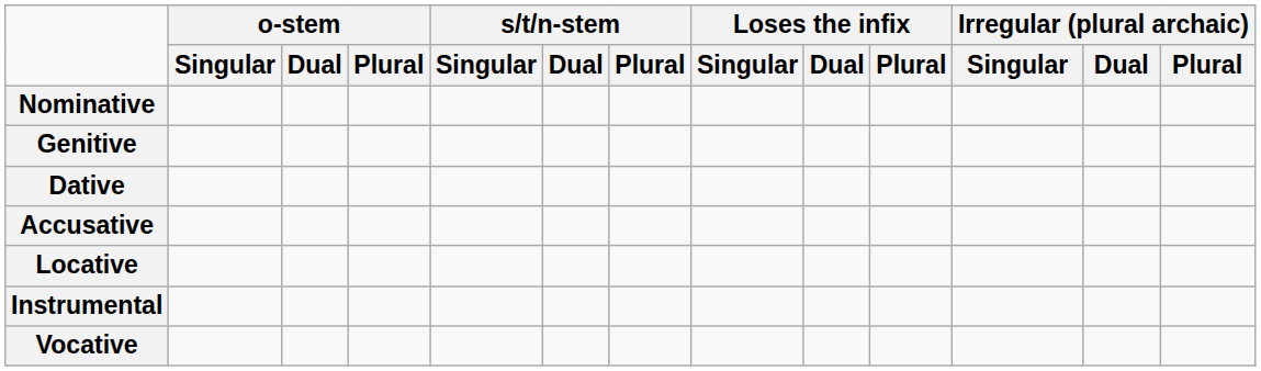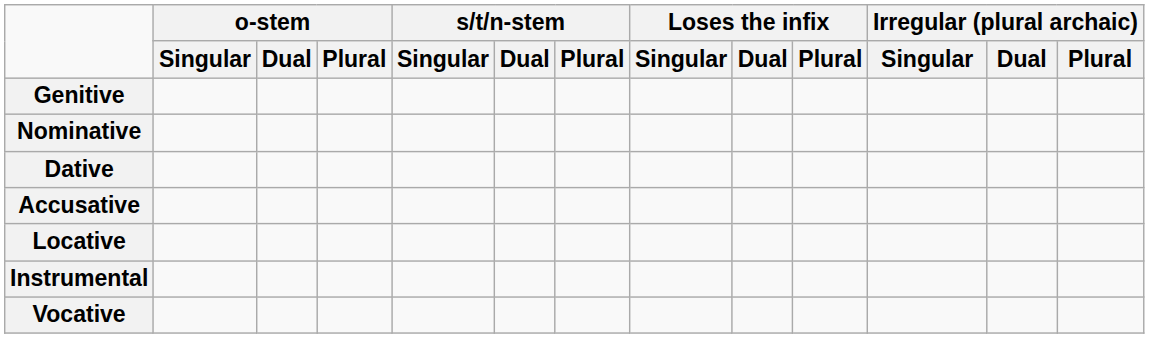 <table class="wikitable">
 <tr>
 <td rowspan="2"></td>
 <th colspan="3">o-stem</th>
 <th colspan="3">s/t/n-stem</th>
 <th colspan="3">Loses the infix</th>
 <th colspan="3">Irregular (plural archaic)</th>
 </tr>
 <tr>
 <th>Singular</th>
 <th>Dual</th>
 <th>Plural</th>
 <th>Singular</th>
 <th>Dual</th>
 <th>Plural</th>
 <th>Singular</th>
 <th>Dual</th>
 <th>Plural</th>
 <th>Singular</th>
 <th>Dual</th>
 <th>Plural</th>
 </tr>
 <tr>
-<th>Nominative</th>
+<th>Genitive</th>
 <td></td>
 <td></td>
 <td></td>
 <td></td>
 <td></td>
 <td></td>
 <td></td>
 <td></td>
 <td></td>
 <td></td>
 <td></td>
 <td></td>
 </tr>
 <tr>
-<th>Genitive</th>
+<th>Nominative</th>
 <td></td>
 <td></td>
 <td></td>
 <td></td>
 <td></td>
 <td></td>
 <td></td>
 <td></td>
 <td></td>
 <td></td>
 <td></td>
 <td></td>
 </tr>
 <tr>
 <th>Dative</th>
 <td></td>
 <td></td>
 <td></td>
 <td></td>
 <td></td>
 <td></td>
 <td></td>
 <td></td>
 <td></td>
 <td></td>
 <td></td>
 <td></td>
 </tr>
 <tr>
 <th>Accusative</th>
 <td></td>
 <td></td>
 <td></td>
 <td></td>
 <td></td>
 <td></td>
 <td></td>
 <td></td>
 <td></td>
 <td></td>
 <td></td>
 <td></td>
 </tr>
 <tr>
 <th>Locative</th>
 <td></td>
 <td></td>
 <td></td>
 <td></td>
 <td></td>
 <td></td>
 <td></td>
 <td></td>
 <td></td>
 <td></td>
 <td></td>
 <td></td>
 </tr>
 <tr>
 <th>Instrumental</th>
 <td></td>
 <td></td>
 <td></td>
 <td></td>
 <td></td>
 <td></td>
 <td></td>
 <td></td>
 <td></td>
 <td></td>
 <td></td>
 <td></td>
 </tr>
 <tr>
 <th>Vocative</th>
 <td></td>
 <td></td>
 <td></td>
 <td></td>
 <td></td>
 <td></td>
 <td></td>
 <td></td>
 <td></td>
 <td></td>
 <td></td>
 <td></td>
 </tr>
 </table>
